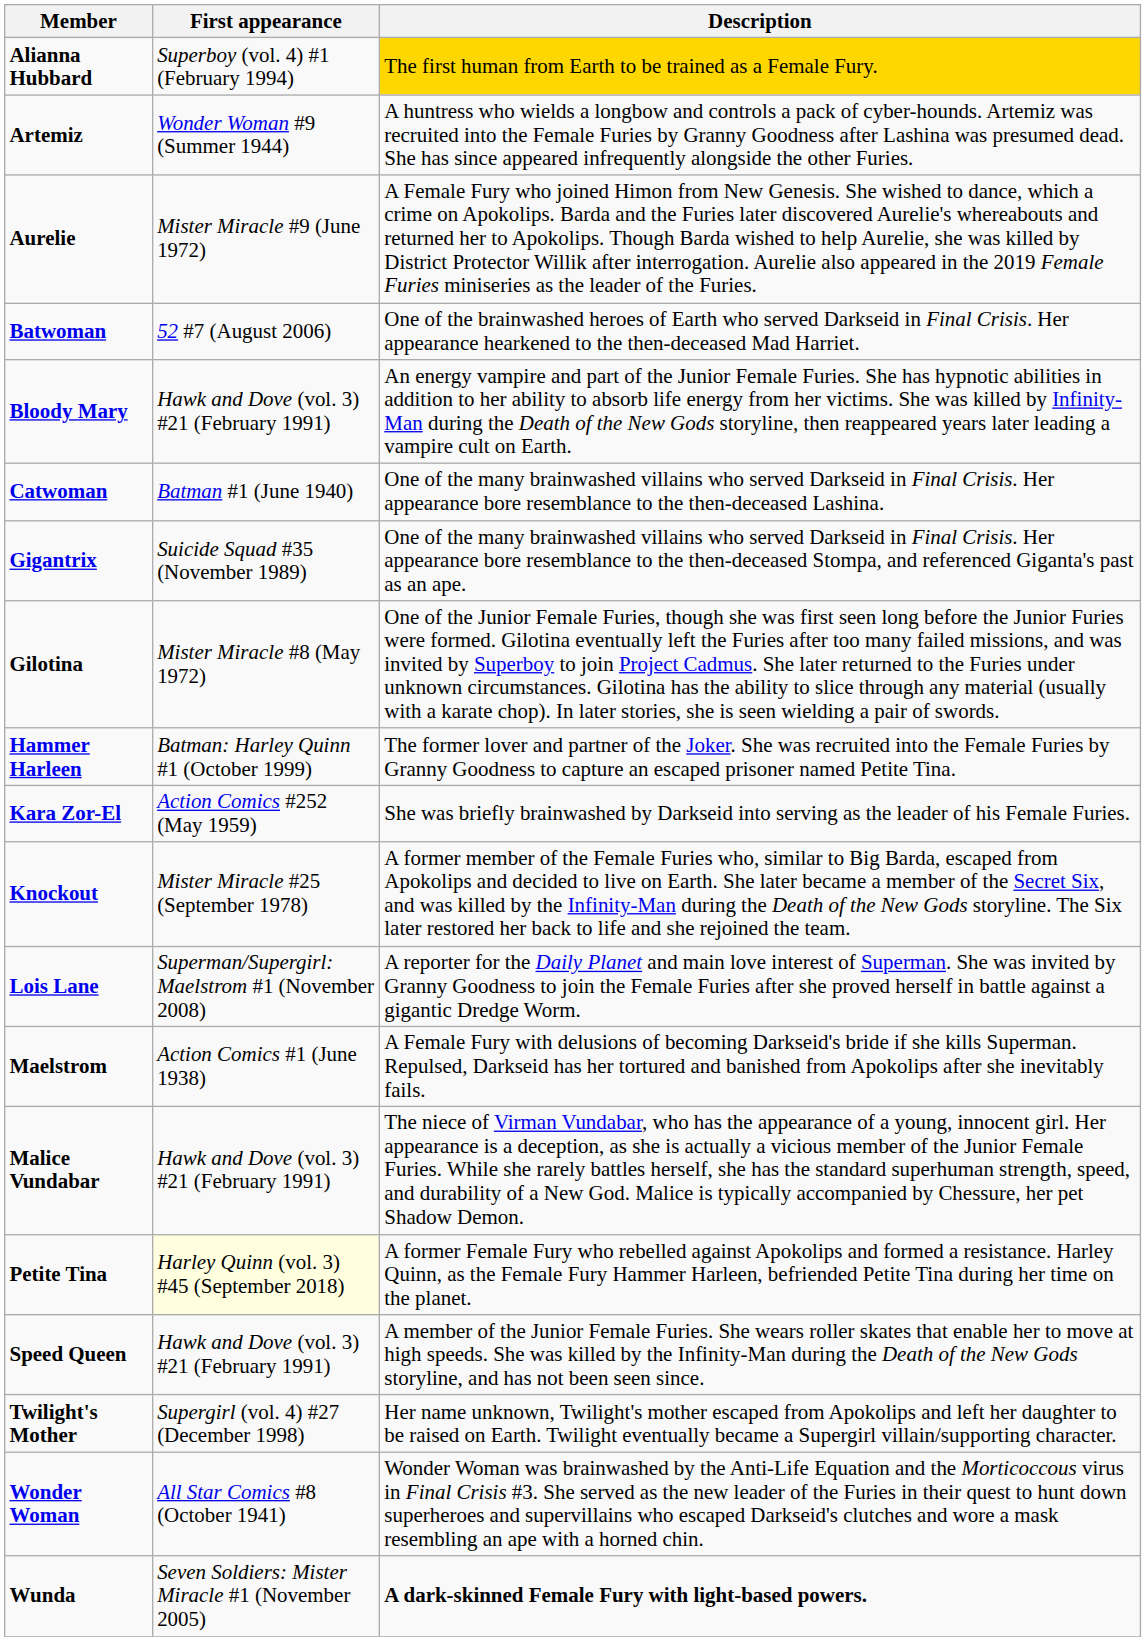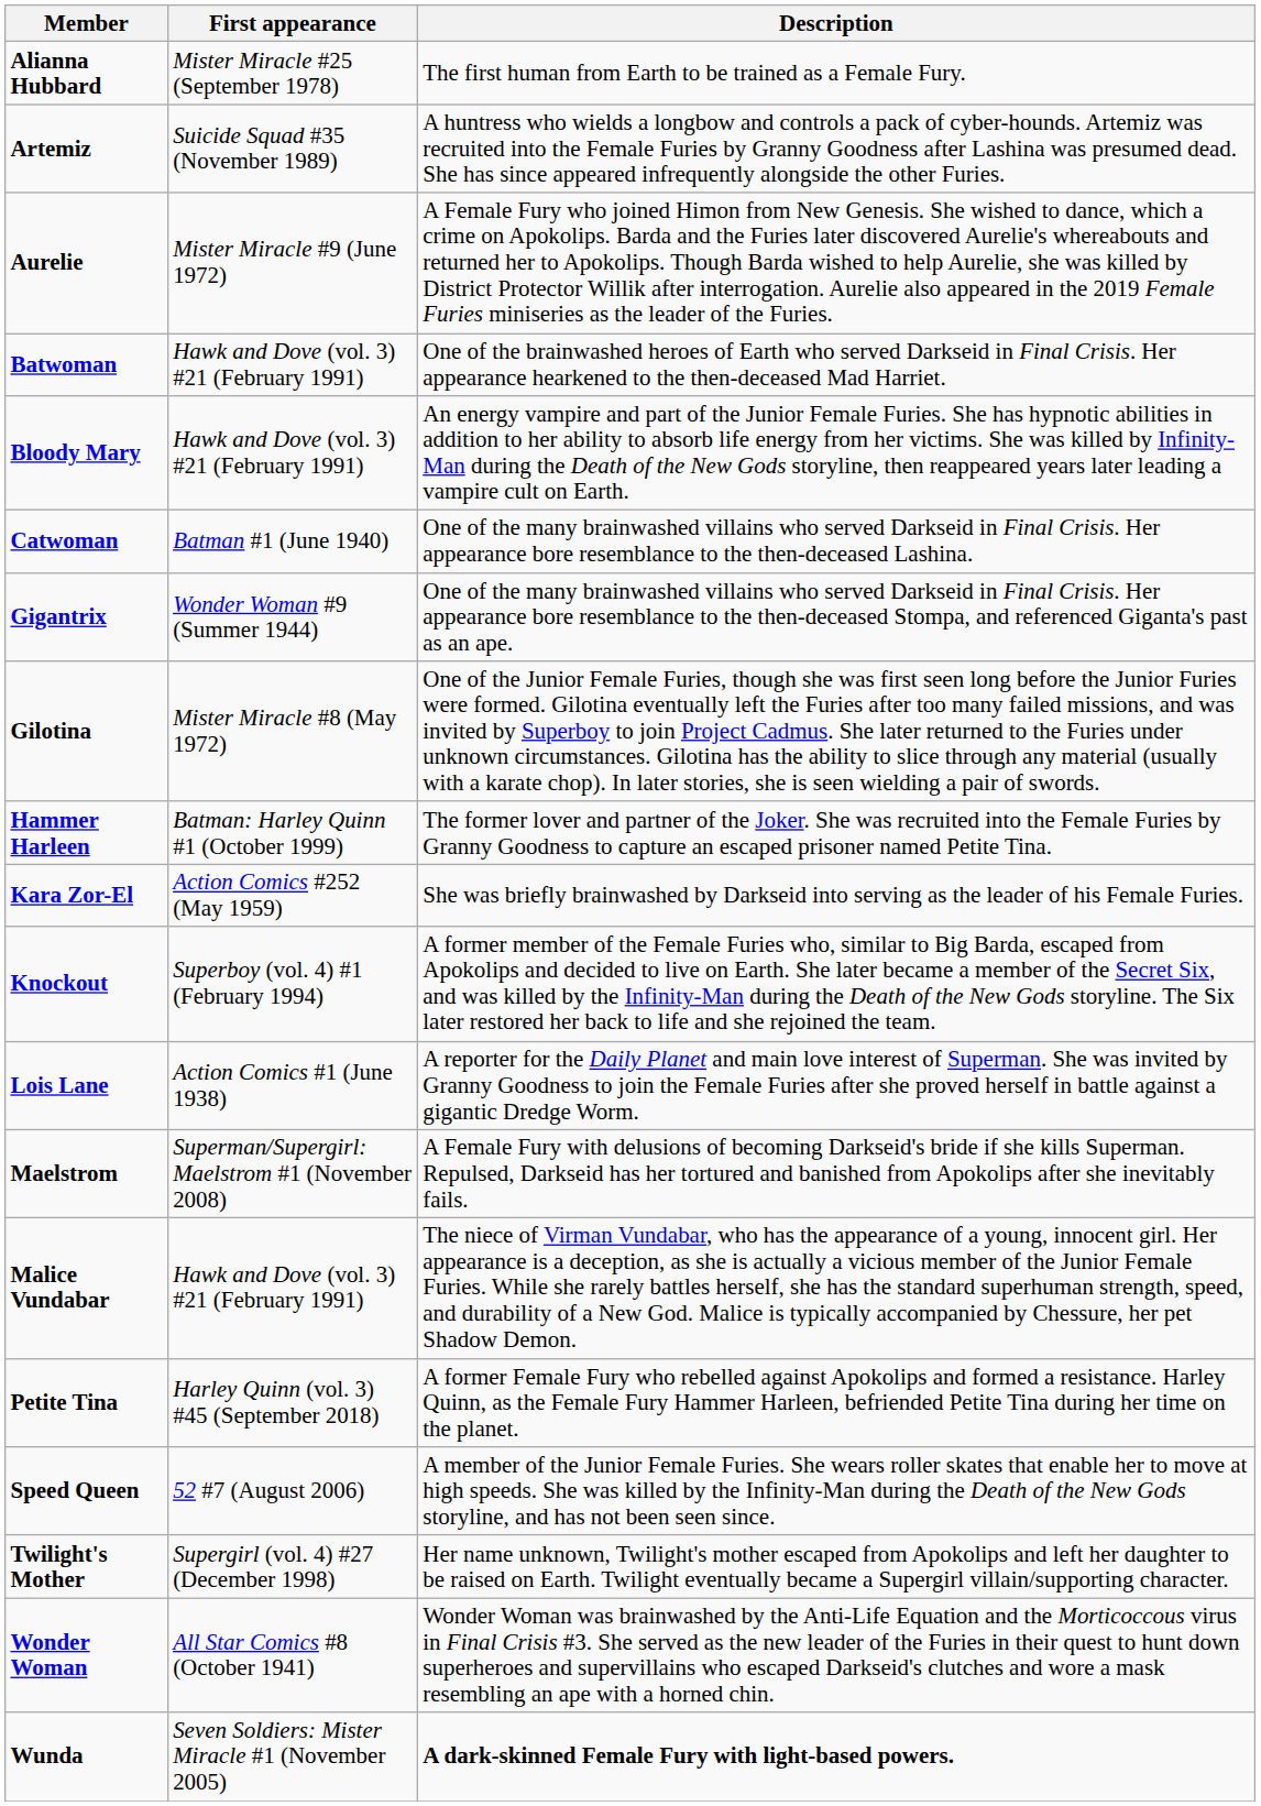 <table class="wikitable">
 <tr>
 <th width="13%">Member</th>
 <th width="20%">First appearance</th>
 <th width="67%">Description</th>
 </tr>
 <tr>
 <td><strong>Alianna Hubbard</strong></td>
-<td><em>Superboy</em> (vol. 4) #1 (February 1994)</td>
-<td style="background: gold;">The first human from Earth to be trained as a Female Fury.</td>
+<td><em>Mister Miracle</em> #25 (September 1978)</td>
+<td>The first human from Earth to be trained as a Female Fury.</td>
 </tr>
 <tr>
 <td><strong>Artemiz</strong></td>
-<td><em><a href='#'>Wonder Woman</a></em> #9 (Summer 1944)</td>
+<td><em>Suicide Squad</em> #35 (November 1989)</td>
 <td>A huntress who wields a longbow and controls a pack of cyber-hounds. Artemiz was recruited into the Female Furies by Granny Goodness after Lashina was presumed dead. She has since appeared infrequently alongside the other Furies.</td>
 </tr>
 <tr>
 <td><strong>Aurelie</strong></td>
 <td><em>Mister Miracle</em> #9 (June 1972)</td>
 <td>A Female Fury who joined Himon from New Genesis. She wished to dance, which a crime on Apokolips. Barda and the Furies later discovered Aurelie's whereabouts and returned her to Apokolips. Though Barda wished to help Aurelie, she was killed by District Protector Willik after interrogation. Aurelie also appeared in the 2019 <em>Female Furies</em> miniseries as the leader of the Furies.</td>
 </tr>
 <tr>
 <td><strong><a href='#'>Batwoman</a></strong></td>
-<td><em><a href='#'>52</a></em> #7 (August 2006)</td>
+<td><em>Hawk and Dove</em> (vol. 3) #21 (February 1991)</td>
 <td>One of the brainwashed heroes of Earth who served Darkseid in <em>Final Crisis</em>. Her appearance hearkened to the then-deceased Mad Harriet.</td>
 </tr>
 <tr>
 <td><strong><a href='#'>Bloody Mary</a></strong></td>
 <td><em>Hawk and Dove</em> (vol. 3) #21 (February 1991)</td>
 <td>An energy vampire and part of the Junior Female Furies. She has hypnotic abilities in addition to her ability to absorb life energy from her victims. She was killed by <a href='#'>Infinity-Man</a> during the <em>Death of the New Gods</em> storyline, then reappeared years later leading a vampire cult on Earth.</td>
 </tr>
 <tr>
 <td><strong><a href='#'>Catwoman</a></strong></td>
 <td><em><a href='#'>Batman</a></em> #1 (June 1940)</td>
 <td>One of the many brainwashed villains who served Darkseid in <em>Final Crisis</em>. Her appearance bore resemblance to the then-deceased Lashina.</td>
 </tr>
 <tr>
 <td><strong><a href='#'>Gigantrix</a></strong></td>
-<td><em>Suicide Squad</em> #35 (November 1989)</td>
+<td><em><a href='#'>Wonder Woman</a></em> #9 (Summer 1944)</td>
 <td>One of the many brainwashed villains who served Darkseid in <em>Final Crisis</em>. Her appearance bore resemblance to the then-deceased Stompa, and referenced Giganta's past as an ape.</td>
 </tr>
 <tr>
 <td><strong>Gilotina</strong></td>
 <td><em>Mister Miracle</em> #8 (May 1972)</td>
 <td>One of the Junior Female Furies, though she was first seen long before the Junior Furies were formed. Gilotina eventually left the Furies after too many failed missions, and was invited by <a href='#'>Superboy</a> to join <a href='#'>Project Cadmus</a>. She later returned to the Furies under unknown circumstances. Gilotina has the ability to slice through any material (usually with a karate chop). In later stories, she is seen wielding a pair of swords.</td>
 </tr>
 <tr>
 <td><strong><a href='#'>Hammer Harleen</a></strong></td>
 <td><em>Batman: Harley Quinn</em> #1 (October 1999)</td>
 <td>The former lover and partner of the <a href='#'>Joker</a>. She was recruited into the Female Furies by Granny Goodness to capture an escaped prisoner named Petite Tina.</td>
 </tr>
 <tr>
 <td><strong><a href='#'>Kara Zor-El</a></strong></td>
 <td><em><a href='#'>Action Comics</a></em> #252 (May 1959)</td>
 <td>She was briefly brainwashed by Darkseid into serving as the leader of his Female Furies.</td>
 </tr>
 <tr>
 <td><strong><a href='#'>Knockout</a></strong></td>
-<td><em>Mister Miracle</em> #25 (September 1978)</td>
+<td><em>Superboy</em> (vol. 4) #1 (February 1994)</td>
 <td>A former member of the Female Furies who, similar to Big Barda, escaped from Apokolips and decided to live on Earth. She later became a member of the <a href='#'>Secret Six</a>, and was killed by the <a href='#'>Infinity-Man</a> during the <em>Death of the New Gods</em> storyline. The Six later restored her back to life and she rejoined the team.</td>
 </tr>
 <tr>
 <td><strong><a href='#'>Lois Lane</a></strong></td>
-<td><em>Superman/Supergirl: Maelstrom</em> #1 (November 2008)</td>
+<td><em>Action Comics</em> #1 (June 1938)</td>
 <td>A reporter for the <em><a href='#'>Daily Planet</a></em> and main love interest of <a href='#'>Superman</a>. She was invited by Granny Goodness to join the Female Furies after she proved herself in battle against a gigantic Dredge Worm.</td>
 </tr>
 <tr>
 <td><strong>Maelstrom</strong></td>
-<td><em>Action Comics</em> #1 (June 1938)</td>
+<td><em>Superman/Supergirl: Maelstrom</em> #1 (November 2008)</td>
 <td>A Female Fury with delusions of becoming Darkseid's bride if she kills Superman. Repulsed, Darkseid has her tortured and banished from Apokolips after she inevitably fails.</td>
 </tr>
 <tr>
 <td><strong>Malice Vundabar</strong></td>
 <td><em>Hawk and Dove</em> (vol. 3) #21 (February 1991)</td>
 <td>The niece of <a href='#'>Virman Vundabar</a>, who has the appearance of a young, innocent girl. Her appearance is a deception, as she is actually a vicious member of the Junior Female Furies. While she rarely battles herself, she has the standard superhuman strength, speed, and durability of a New God. Malice is typically accompanied by Chessure, her pet Shadow Demon.</td>
 </tr>
 <tr>
 <td><strong>Petite Tina</strong></td>
-<td style="background: lightyellow;"><em>Harley Quinn</em> (vol. 3) #45 (September 2018)</td>
+<td><em>Harley Quinn</em> (vol. 3) #45 (September 2018)</td>
 <td>A former Female Fury who rebelled against Apokolips and formed a resistance. Harley Quinn, as the Female Fury Hammer Harleen, befriended Petite Tina during her time on the planet.</td>
 </tr>
 <tr>
 <td><strong>Speed Queen</strong></td>
-<td><em>Hawk and Dove</em> (vol. 3) #21 (February 1991)</td>
+<td><em><a href='#'>52</a></em> #7 (August 2006)</td>
 <td>A member of the Junior Female Furies. She wears roller skates that enable her to move at high speeds. She was killed by the Infinity-Man during the <em>Death of the New Gods</em> storyline, and has not been seen since.</td>
 </tr>
 <tr>
 <td><strong>Twilight's Mother</strong></td>
 <td><em>Supergirl</em> (vol. 4) #27 (December 1998)</td>
 <td>Her name unknown, Twilight's mother escaped from Apokolips and left her daughter to be raised on Earth. Twilight eventually became a Supergirl villain/supporting character.</td>
 </tr>
 <tr>
 <td><strong><a href='#'>Wonder Woman</a></strong></td>
 <td><em><a href='#'>All Star Comics</a></em> #8 (October 1941)</td>
 <td>Wonder Woman was brainwashed by the Anti-Life Equation and the <em>Morticoccous</em> virus in <em>Final Crisis</em> #3. She served as the new leader of the Furies in their quest to hunt down superheroes and supervillains who escaped Darkseid's clutches and wore a mask resembling an ape with a horned chin.</td>
 </tr>
 <tr>
 <td><strong>Wunda</strong></td>
 <td><em>Seven Soldiers: Mister Miracle</em> #1 (November 2005)</td>
 <td><strong>A dark-skinned Female Fury with light-based powers.</strong></td>
 </tr>
 </table>
